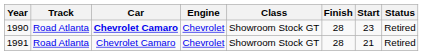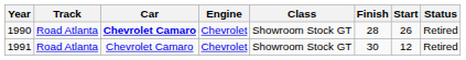 <table class="wikitable" style="text-align:center; font-size:90%">
 <tr>
 <th>Year</th>
 <th>Track</th>
 <th>Car</th>
 <th>Engine</th>
 <th>Class</th>
 <th>Finish</th>
 <th>Start</th>
 <th>Status</th>
 </tr>
 <tr>
 <td>1990</td>
 <td><a href='#'>Road Atlanta</a></td>
 <td><strong><a href='#'>Chevrolet Camaro</a></strong></td>
 <td><a href='#'>Chevrolet</a></td>
 <td>Showroom Stock GT</td>
 <td>28</td>
-<td>23</td>
+<td>26</td>
 <td>Retired</td>
 </tr>
 <tr>
 <td>1991</td>
 <td><a href='#'>Road Atlanta</a></td>
 <td><a href='#'>Chevrolet Camaro</a></td>
 <td><a href='#'>Chevrolet</a></td>
 <td>Showroom Stock GT</td>
-<td>28</td>
-<td>21</td>
+<td>30</td>
+<td>12</td>
 <td>Retired</td>
 </tr>
 </table>
